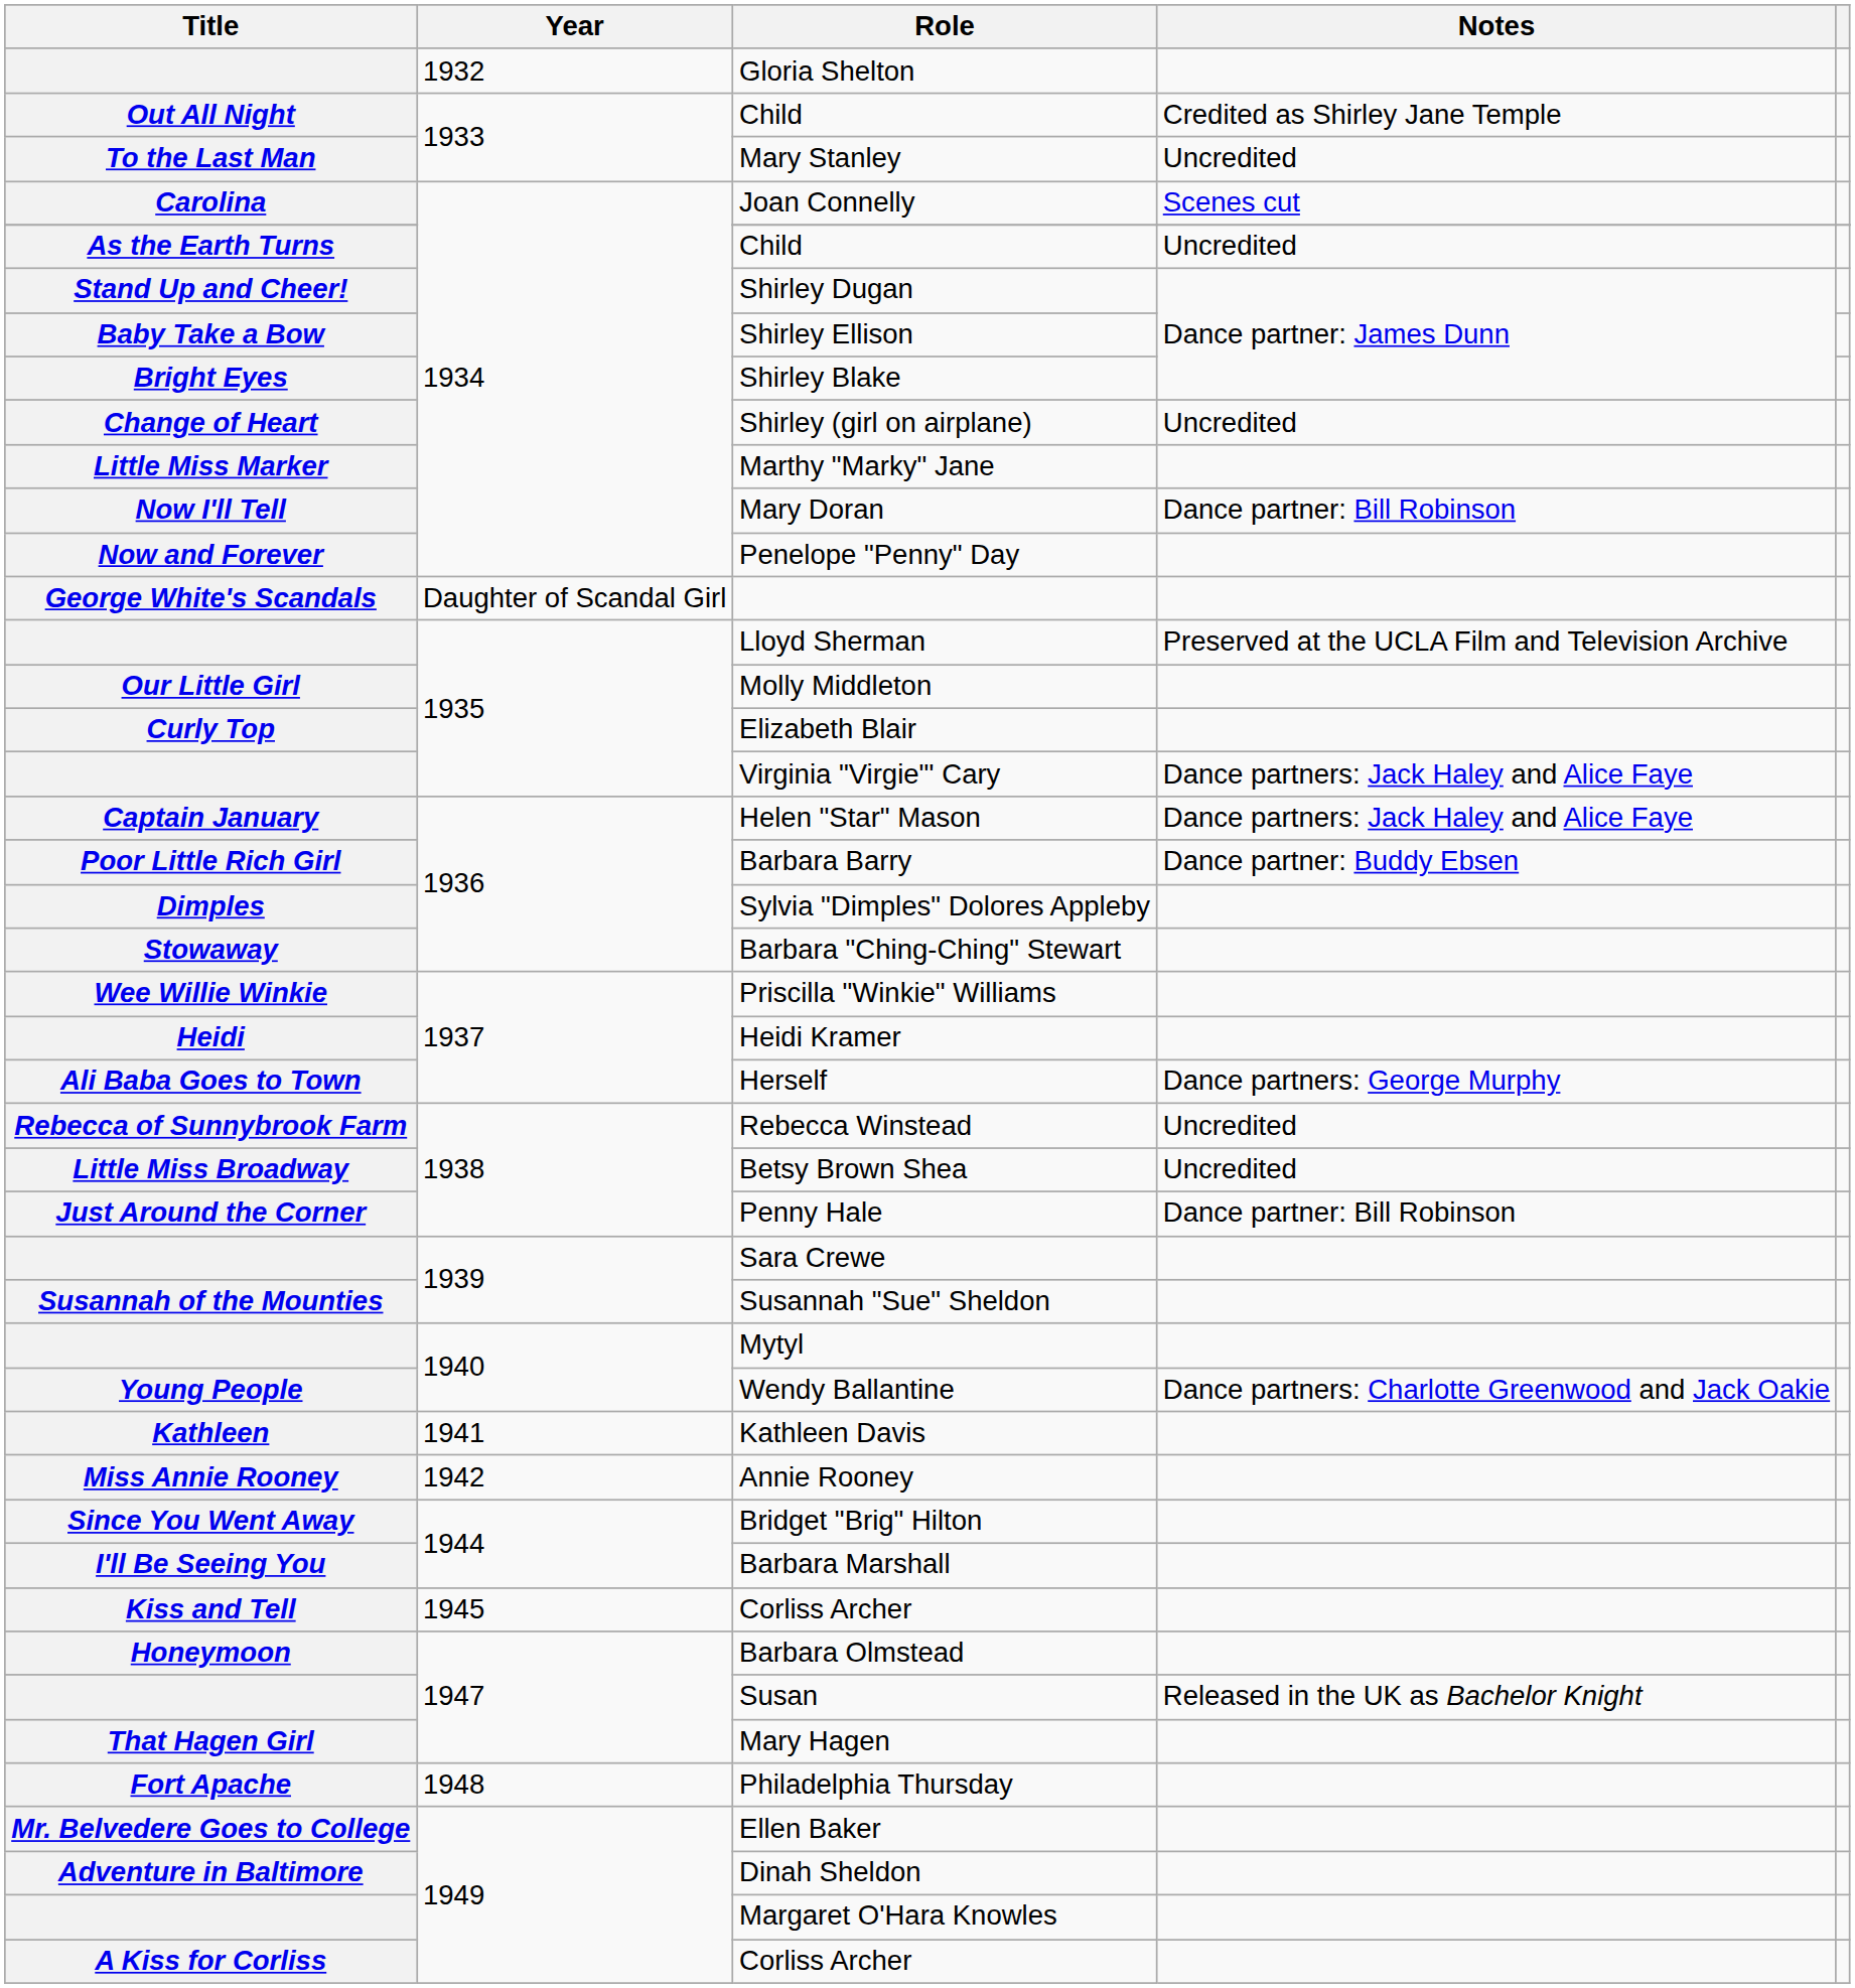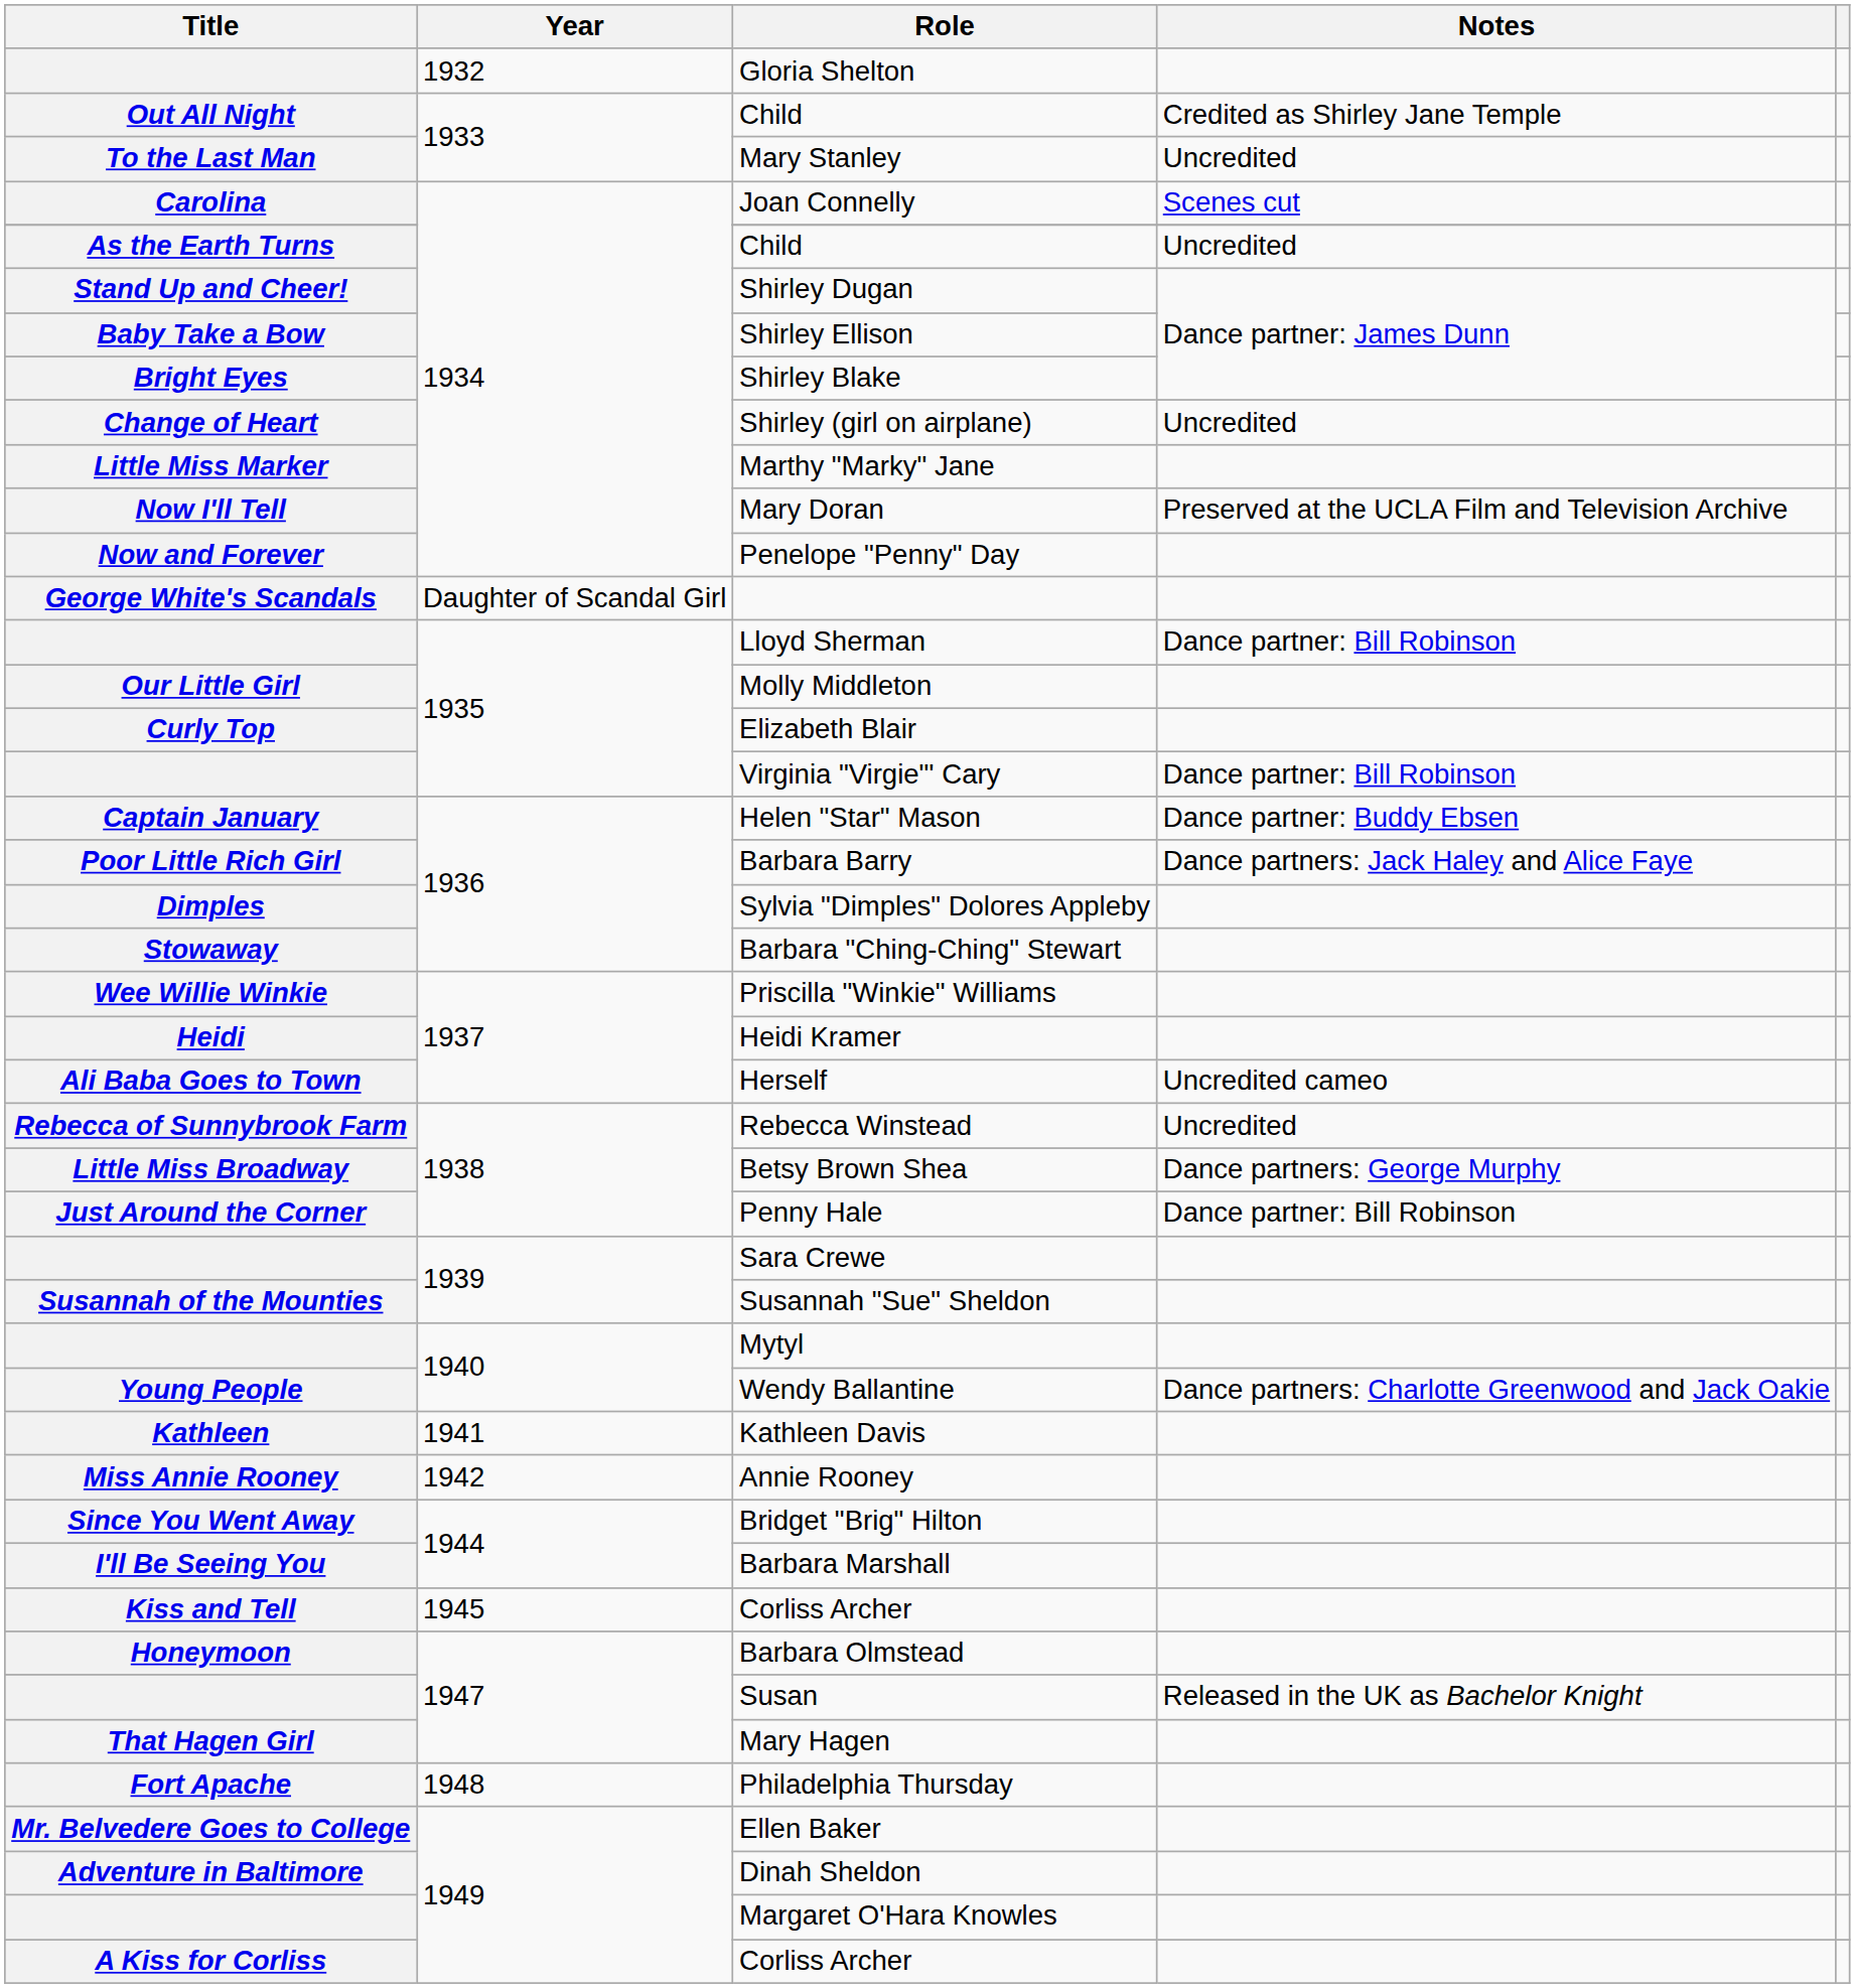 <table class="wikitable sortable plainrowheaders">
 <tr>
 <th scope="col">Title</th>
 <th scope="col">Year</th>
 <th scope="col" class="unsortable">Role</th>
 <th scope="col" class="unsortable">Notes</th>
 <th scope="col" class="unsortable"></th>
 </tr>
 <tr>
 <th scope="row"></th>
 <td>1932</td>
 <td>Gloria Shelton</td>
 <td></td>
 <td align="center"></td>
 </tr>
 <tr>
 <th scope="row"><em><a href='#'>Out All Night</a></em></th>
 <td rowspan=2>1933</td>
 <td>Child</td>
 <td>Credited as Shirley Jane Temple</td>
 <td align="center"></td>
 </tr>
 <tr>
 <th scope="row"><em><a href='#'>To the Last Man</a></em></th>
 <td>Mary Stanley</td>
 <td>Uncredited</td>
 <td align="center"></td>
 </tr>
 <tr>
 <th scope="row"><em><a href='#'>Carolina</a></em></th>
 <td rowspan=10>1934</td>
 <td>Joan Connelly</td>
 <td><a href='#'>Scenes cut</a></td>
 <td align="center"></td>
 </tr>
 <tr>
 </tr>
 <tr>
 <th scope="row"><em><a href='#'>As the Earth Turns</a></em></th>
 <td>Child</td>
 <td>Uncredited</td>
 <td align="center"></td>
 </tr>
 <tr>
 <th scope="row"><em><a href='#'>Stand Up and Cheer!</a></em></th>
 <td>Shirley Dugan</td>
 <td rowspan=3>Dance partner: <a href='#'>James Dunn</a></td>
 <td align="center"></td>
 </tr>
 <tr>
 <th scope="row"><em><a href='#'>Baby Take a Bow</a></em></th>
 <td>Shirley Ellison</td>
 <td align="center"></td>
 </tr>
 <tr>
 <th scope="row"><em><a href='#'>Bright Eyes</a></em></th>
 <td>Shirley Blake</td>
 <td align="center"></td>
 </tr>
 <tr>
 <th scope="row"><em><a href='#'>Change of Heart</a></em></th>
 <td>Shirley (girl on airplane)</td>
 <td>Uncredited</td>
 <td align="center"></td>
 </tr>
 <tr>
 <th scope="row"><em><a href='#'>Little Miss Marker</a></em></th>
 <td>Marthy "Marky" Jane</td>
 <td></td>
 <td align="center"></td>
 </tr>
 <tr>
 <th scope="row"><em><a href='#'>Now I'll Tell</a></em></th>
 <td>Mary Doran</td>
-<td>Dance partner: <a href='#'>Bill Robinson</a></td>
+<td>Preserved at the UCLA Film and Television Archive</td>
 <td align="center"></td>
 </tr>
 <tr>
 <th scope="row"><em><a href='#'>Now and Forever</a></em></th>
 <td>Penelope "Penny" Day</td>
 <td></td>
 <td align="center"></td>
 </tr>
 <tr>
 <th scope="row"><em><a href='#'>George White's Scandals</a></em></th>
 <td>Daughter of Scandal Girl</td>
 <td></td>
 <td align="center"></td>
 </tr>
 <tr>
 <th scope="row"></th>
 <td rowspan=4>1935</td>
 <td>Lloyd Sherman</td>
-<td>Preserved at the UCLA Film and Television Archive</td>
+<td>Dance partner: <a href='#'>Bill Robinson</a></td>
 <td align="center"></td>
 </tr>
 <tr>
 <th scope="row"><em><a href='#'>Our Little Girl</a></em></th>
 <td>Molly Middleton</td>
 <td></td>
 <td align="center"></td>
 </tr>
 <tr>
 <th scope="row"><em><a href='#'>Curly Top</a></em></th>
 <td>Elizabeth Blair</td>
 <td></td>
 <td align="center"></td>
 </tr>
 <tr>
 <th scope="row"></th>
 <td>Virginia "Virgie"' Cary</td>
-<td>Dance partners: <a href='#'>Jack Haley</a> and <a href='#'>Alice Faye</a></td>
+<td>Dance partner: <a href='#'>Bill Robinson</a></td>
 <td align="center"></td>
 </tr>
 <tr>
 <th scope="row"><em><a href='#'>Captain January</a></em></th>
 <td rowspan=4>1936</td>
 <td>Helen "Star" Mason</td>
-<td>Dance partners: <a href='#'>Jack Haley</a> and <a href='#'>Alice Faye</a></td>
+<td>Dance partner: <a href='#'>Buddy Ebsen</a></td>
 <td align="center"></td>
 </tr>
 <tr>
 <th scope="row"><em><a href='#'>Poor Little Rich Girl</a></em></th>
 <td>Barbara Barry</td>
-<td>Dance partner: <a href='#'>Buddy Ebsen</a></td>
+<td>Dance partners: <a href='#'>Jack Haley</a> and <a href='#'>Alice Faye</a></td>
 <td align="center"></td>
 </tr>
 <tr>
 <th scope="row"><em><a href='#'>Dimples</a></em></th>
 <td>Sylvia "Dimples" Dolores Appleby</td>
 <td></td>
 <td align="center"></td>
 </tr>
 <tr>
 <th scope="row"><em><a href='#'>Stowaway</a></em></th>
 <td>Barbara "Ching-Ching" Stewart</td>
 <td></td>
 <td align="center"></td>
 </tr>
 <tr>
 <th scope="row"><em><a href='#'>Wee Willie Winkie</a></em></th>
 <td rowspan=3>1937</td>
 <td>Priscilla "Winkie" Williams</td>
 <td></td>
 <td align="center"></td>
 </tr>
 <tr>
 <th scope="row"><em><a href='#'>Heidi</a></em></th>
 <td>Heidi Kramer</td>
 <td></td>
 <td align="center"></td>
 </tr>
 <tr>
 <th scope="row"><em><a href='#'>Ali Baba Goes to Town</a></em></th>
 <td>Herself</td>
-<td>Dance partners: <a href='#'>George Murphy</a></td>
+<td>Uncredited cameo</td>
 <td align="center"></td>
 </tr>
 <tr>
 <th scope="row"><em><a href='#'>Rebecca of Sunnybrook Farm</a></em></th>
 <td rowspan=3>1938</td>
 <td>Rebecca Winstead</td>
 <td>Uncredited</td>
 <td align="center"></td>
 </tr>
 <tr>
 <th scope="row"><em><a href='#'>Little Miss Broadway</a></em></th>
 <td>Betsy Brown Shea</td>
-<td>Uncredited</td>
+<td>Dance partners: <a href='#'>George Murphy</a></td>
 <td align="center"></td>
 </tr>
 <tr>
 <th scope="row"><em><a href='#'>Just Around the Corner</a></em></th>
 <td>Penny Hale</td>
 <td>Dance partner: Bill Robinson</td>
 <td align="center"></td>
 </tr>
 <tr>
 <th scope="row"></th>
 <td rowspan=2>1939</td>
 <td>Sara Crewe</td>
 <td></td>
 <td align="center"></td>
 </tr>
 <tr>
 <th scope="row"><em><a href='#'>Susannah of the Mounties</a></em></th>
 <td>Susannah "Sue" Sheldon</td>
 <td></td>
 <td align="center"></td>
 </tr>
 <tr>
 <th scope="row"></th>
 <td rowspan=2>1940</td>
 <td>Mytyl</td>
 <td></td>
 <td align="center"></td>
 </tr>
 <tr>
 <th scope="row"><em><a href='#'>Young People</a></em></th>
 <td>Wendy Ballantine</td>
 <td>Dance partners: <a href='#'>Charlotte Greenwood</a> and <a href='#'>Jack Oakie</a></td>
 <td align="center"></td>
 </tr>
 <tr>
 <th scope="row"><em><a href='#'>Kathleen</a></em></th>
 <td>1941</td>
 <td>Kathleen Davis</td>
 <td></td>
 <td align="center"></td>
 </tr>
 <tr>
 <th scope="row"><em><a href='#'>Miss Annie Rooney</a></em></th>
 <td>1942</td>
 <td>Annie Rooney</td>
 <td></td>
 <td align="center"></td>
 </tr>
 <tr>
 <th scope="row"><em><a href='#'>Since You Went Away</a></em></th>
 <td rowspan=2>1944</td>
 <td>Bridget "Brig" Hilton</td>
 <td></td>
 <td align="center"></td>
 </tr>
 <tr>
 <th scope="row"><em><a href='#'>I'll Be Seeing You</a></em></th>
 <td>Barbara Marshall</td>
 <td></td>
 <td align="center"></td>
 </tr>
 <tr>
 <th scope="row"><em><a href='#'>Kiss and Tell</a></em></th>
 <td>1945</td>
 <td>Corliss Archer</td>
 <td></td>
 <td align="center"></td>
 </tr>
 <tr>
 <th scope="row"><em><a href='#'>Honeymoon</a></em></th>
 <td rowspan=3>1947</td>
 <td>Barbara Olmstead</td>
 <td></td>
 <td align="center"></td>
 </tr>
 <tr>
 <th scope="row"></th>
 <td>Susan</td>
 <td>Released in the UK as <em>Bachelor Knight</em></td>
 <td align="center"></td>
 </tr>
 <tr>
 <th scope="row"><em><a href='#'>That Hagen Girl</a></em></th>
 <td>Mary Hagen</td>
 <td></td>
 <td align="center"></td>
 </tr>
 <tr>
 <th scope="row"><em><a href='#'>Fort Apache</a></em></th>
 <td>1948</td>
 <td>Philadelphia Thursday</td>
 <td></td>
 <td align="center"></td>
 </tr>
 <tr>
 <th scope="row"><em><a href='#'>Mr. Belvedere Goes to College</a></em></th>
 <td rowspan=4>1949</td>
 <td>Ellen Baker</td>
 <td></td>
 <td align="center"></td>
 </tr>
 <tr>
 <th scope="row"><em><a href='#'>Adventure in Baltimore</a></em></th>
 <td>Dinah Sheldon</td>
 <td></td>
 <td align="center"></td>
 </tr>
 <tr>
 <th scope="row"></th>
 <td>Margaret O'Hara Knowles</td>
 <td></td>
 <td align="center"></td>
 </tr>
 <tr>
 <th scope="row"><em><a href='#'>A Kiss for Corliss</a></em></th>
 <td>Corliss Archer</td>
 <td></td>
 <td align="center"></td>
 </tr>
 </table>
